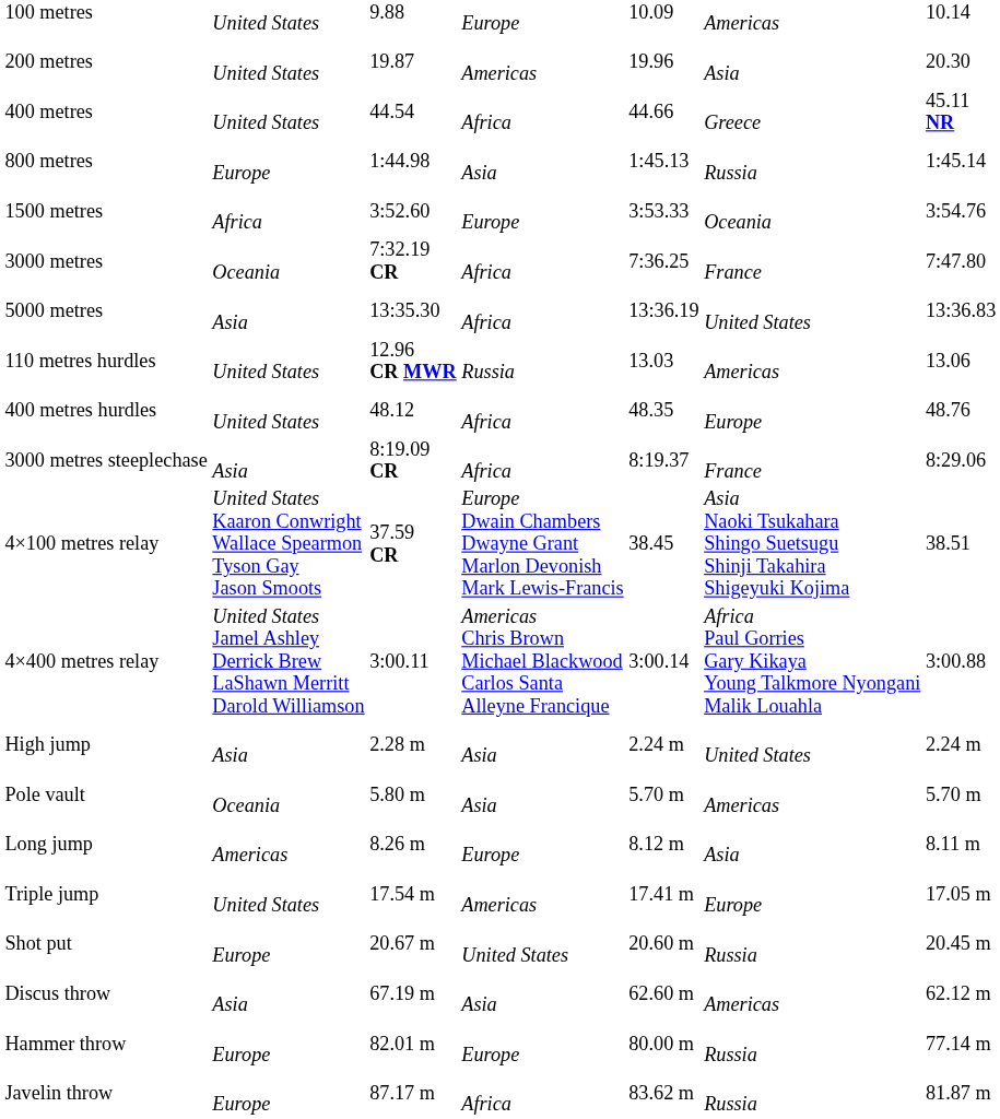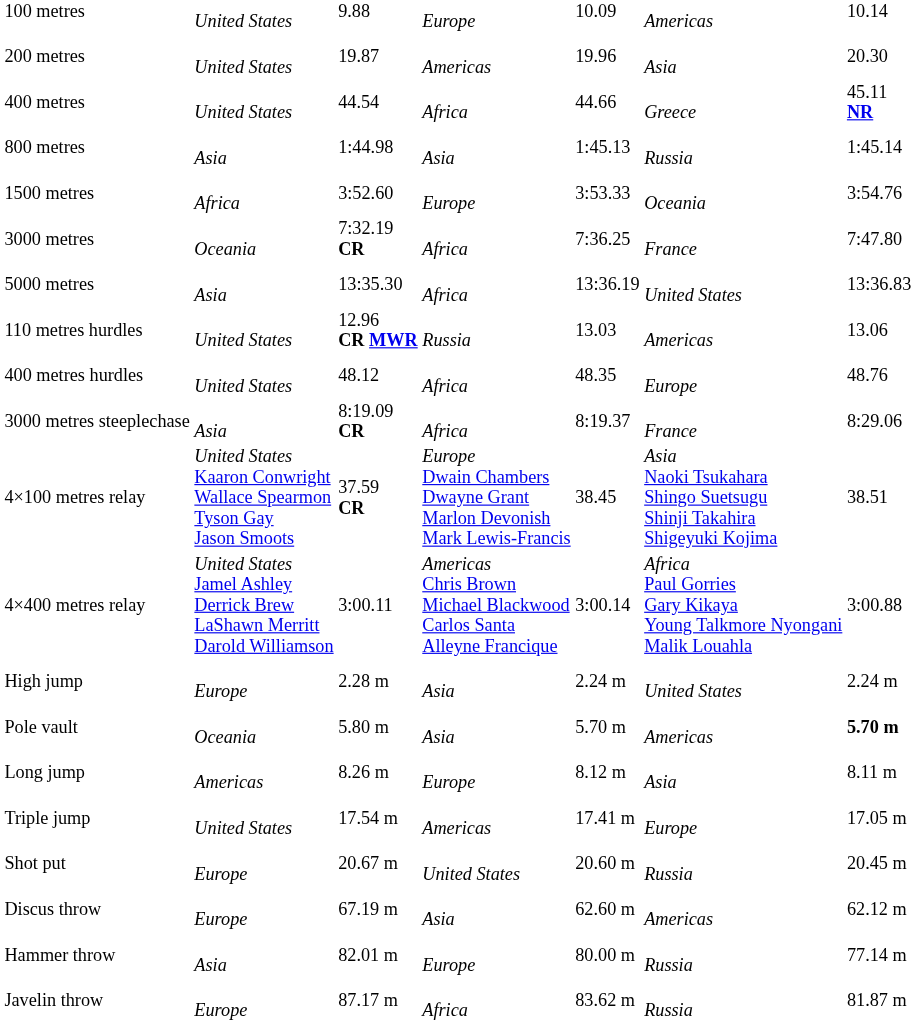 <table>
 <tr>
 <td>100 metres</td>
 <td><br><em>United States</em></td>
 <td>9.88</td>
 <td><br><em>Europe</em></td>
 <td>10.09</td>
 <td><br><em>Americas</em></td>
 <td>10.14</td>
 </tr>
 <tr>
 <td>200 metres</td>
 <td><br><em>United States</em></td>
 <td>19.87</td>
 <td><br><em>Americas</em></td>
 <td>19.96</td>
 <td><br><em>Asia</em></td>
 <td>20.30</td>
 </tr>
 <tr>
 <td>400 metres</td>
 <td><br><em>United States</em></td>
 <td>44.54</td>
 <td><br><em>Africa</em></td>
 <td>44.66</td>
 <td><br><em>Greece</em></td>
 <td>45.11 <br><strong><a href='#'>NR</a></strong></td>
 </tr>
 <tr>
 <td>800 metres</td>
-<td><br><em>Europe</em></td>
+<td><br><em>Asia</em></td>
 <td>1:44.98</td>
 <td><br><em>Asia</em></td>
 <td>1:45.13</td>
 <td><br><em>Russia</em></td>
 <td>1:45.14</td>
 </tr>
 <tr>
 <td>1500 metres</td>
 <td><br><em>Africa</em></td>
 <td>3:52.60</td>
 <td><br><em>Europe</em></td>
 <td>3:53.33</td>
 <td><br><em>Oceania</em></td>
 <td>3:54.76</td>
 </tr>
 <tr>
 <td>3000 metres</td>
 <td><br><em>Oceania</em></td>
 <td>7:32.19 <br><strong>CR</strong></td>
 <td><br><em>Africa</em></td>
 <td>7:36.25</td>
 <td><br><em>France</em></td>
 <td>7:47.80</td>
 </tr>
 <tr>
 <td>5000 metres</td>
 <td><br><em>Asia</em></td>
 <td>13:35.30</td>
 <td><br><em>Africa</em></td>
 <td>13:36.19</td>
 <td><br><em>United States</em></td>
 <td>13:36.83</td>
 </tr>
 <tr>
 <td>110 metres hurdles</td>
 <td><br><em>United States</em></td>
 <td>12.96 <br><strong>CR</strong> <strong><a href='#'>MWR</a></strong></td>
 <td><br><em>Russia</em></td>
 <td>13.03</td>
 <td><br><em>Americas</em></td>
 <td>13.06</td>
 </tr>
 <tr>
 <td>400 metres hurdles</td>
 <td><br><em>United States</em></td>
 <td>48.12</td>
 <td><br><em>Africa</em></td>
 <td>48.35</td>
 <td><br><em>Europe</em></td>
 <td>48.76</td>
 </tr>
 <tr>
 <td>3000 metres steeplechase</td>
 <td><br><em>Asia</em></td>
 <td>8:19.09<br> <strong>CR</strong></td>
 <td><br><em>Africa</em></td>
 <td>8:19.37</td>
 <td><br><em>France</em></td>
 <td>8:29.06</td>
 </tr>
 <tr>
 <td>4×100 metres relay</td>
 <td><em>United States</em><br>  <a href='#'>Kaaron Conwright</a><br><a href='#'>Wallace Spearmon</a><br><a href='#'>Tyson Gay</a><br><a href='#'>Jason Smoots</a></td>
 <td>37.59 <br><strong>CR</strong></td>
 <td><em>Europe</em><br><a href='#'>Dwain Chambers</a><br><a href='#'>Dwayne Grant</a><br><a href='#'>Marlon Devonish</a><br><a href='#'>Mark Lewis-Francis</a></td>
 <td>38.45</td>
 <td><em>Asia</em><br><a href='#'>Naoki Tsukahara</a><br><a href='#'>Shingo Suetsugu</a><br><a href='#'>Shinji Takahira</a><br><a href='#'>Shigeyuki Kojima</a></td>
 <td>38.51</td>
 </tr>
 <tr>
 <td>4×400 metres relay</td>
 <td><em>United States</em><br><a href='#'>Jamel Ashley</a><br><a href='#'>Derrick Brew</a><br><a href='#'>LaShawn Merritt</a><br><a href='#'>Darold Williamson</a></td>
 <td>3:00.11</td>
 <td><em>Americas</em><br><a href='#'>Chris Brown</a><br><a href='#'>Michael Blackwood</a><br><a href='#'>Carlos Santa</a><br><a href='#'>Alleyne Francique</a></td>
 <td>3:00.14</td>
 <td><em>Africa</em><br><a href='#'>Paul Gorries</a><br><a href='#'>Gary Kikaya</a><br><a href='#'>Young Talkmore Nyongani</a><br><a href='#'>Malik Louahla</a></td>
 <td>3:00.88</td>
 </tr>
 <tr>
 <td>High jump</td>
-<td><br><em>Asia</em></td>
+<td><br><em>Europe</em></td>
 <td>2.28 m</td>
 <td><br><em>Asia</em></td>
 <td>2.24 m</td>
 <td><br><em>United States</em></td>
 <td>2.24 m</td>
 </tr>
 <tr>
 <td>Pole vault</td>
 <td><br><em>Oceania</em></td>
 <td>5.80 m</td>
 <td><br><em>Asia</em></td>
 <td>5.70 m</td>
 <td><br><em>Americas</em></td>
-<td>5.70 m</td>
+<td><strong>5.70 m</strong></td>
 </tr>
 <tr>
 <td>Long jump</td>
 <td><br><em>Americas</em></td>
 <td>8.26 m</td>
 <td><br><em>Europe</em></td>
 <td>8.12 m</td>
 <td><br><em>Asia</em></td>
 <td>8.11 m</td>
 </tr>
 <tr>
 <td>Triple jump</td>
 <td><br><em>United States</em></td>
 <td>17.54 m</td>
 <td><br><em>Americas</em></td>
 <td>17.41 m</td>
 <td><br><em>Europe</em></td>
 <td>17.05 m</td>
 </tr>
 <tr>
 <td>Shot put</td>
 <td><br><em>Europe</em></td>
 <td>20.67 m</td>
 <td><br><em>United States</em></td>
 <td>20.60 m</td>
 <td><br><em>Russia</em></td>
 <td>20.45 m</td>
 </tr>
 <tr>
 <td>Discus throw</td>
-<td><br><em>Asia</em></td>
+<td><br><em>Europe</em></td>
 <td>67.19 m</td>
 <td><br><em>Asia</em></td>
 <td>62.60 m</td>
 <td><br><em>Americas</em></td>
 <td>62.12 m</td>
 </tr>
 <tr>
 <td>Hammer throw</td>
-<td><br><em>Europe</em></td>
+<td><br><em>Asia</em></td>
 <td>82.01 m</td>
 <td><br><em>Europe</em></td>
 <td>80.00 m</td>
 <td><br><em>Russia</em></td>
 <td>77.14 m</td>
 </tr>
 <tr>
 <td>Javelin throw</td>
 <td><br><em>Europe</em></td>
 <td>87.17 m</td>
 <td><br><em>Africa</em></td>
 <td>83.62 m</td>
 <td><br><em>Russia</em></td>
 <td>81.87 m</td>
 </tr>
 </table>
